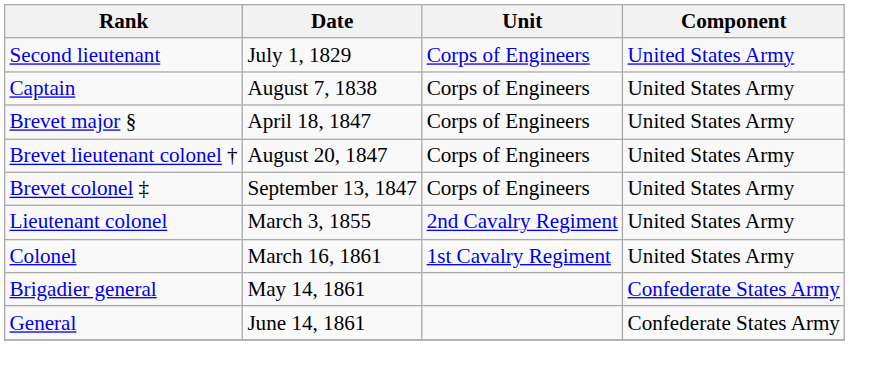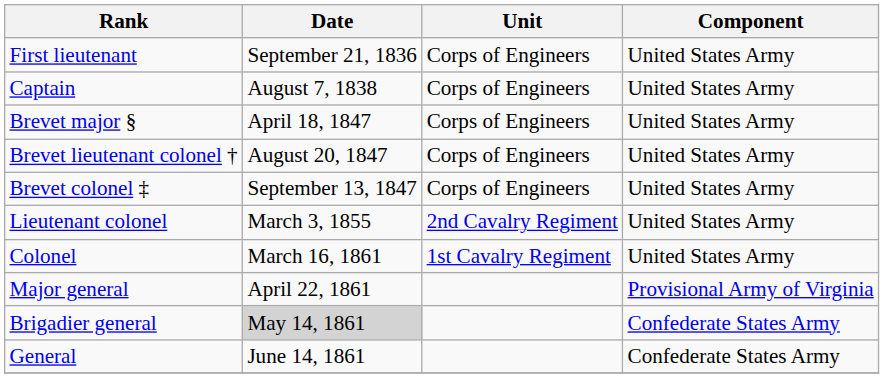 <table class="wikitable">
 <tr>
 <th>Rank</th>
 <th>Date</th>
 <th>Unit</th>
 <th>Component</th>
 </tr>
 <tr>
-<td> <a href='#'>Second lieutenant</a></td>
-<td>July 1, 1829</td>
-<td><a href='#'>Corps of Engineers</a></td>
-<td><a href='#'>United States Army</a></td>
+<td> <a href='#'>First lieutenant</a></td>
+<td>September 21, 1836</td>
+<td>Corps of Engineers</td>
+<td>United States Army</td>
 </tr>
 <tr>
 <td> <a href='#'>Captain</a></td>
 <td>August 7, 1838</td>
 <td>Corps of Engineers</td>
 <td>United States Army</td>
 </tr>
 <tr>
 <td> <a href='#'>Brevet major</a> §</td>
 <td>April 18, 1847</td>
 <td>Corps of Engineers</td>
 <td>United States Army</td>
 </tr>
 <tr>
 <td> <a href='#'>Brevet lieutenant colonel</a> †</td>
 <td>August 20, 1847</td>
 <td>Corps of Engineers</td>
 <td>United States Army</td>
 </tr>
 <tr>
 <td> <a href='#'>Brevet colonel</a> ‡</td>
 <td>September 13, 1847</td>
 <td>Corps of Engineers</td>
 <td>United States Army</td>
 </tr>
 <tr>
 <td> <a href='#'>Lieutenant colonel</a></td>
 <td>March 3, 1855</td>
 <td><a href='#'>2nd Cavalry Regiment</a></td>
 <td>United States Army</td>
 </tr>
 <tr>
 <td> <a href='#'>Colonel</a></td>
 <td>March 16, 1861</td>
 <td><a href='#'>1st Cavalry Regiment</a></td>
 <td>United States Army</td>
 </tr>
 <tr>
+<td> <a href='#'>Major general</a></td>
+<td>April 22, 1861</td>
+<td></td>
+<td><a href='#'>Provisional Army of Virginia</a></td>
+</tr>
+<tr>
 <td> <a href='#'>Brigadier general</a></td>
-<td>May 14, 1861</td>
+<td style="background: lightgrey;">May 14, 1861</td>
 <td></td>
 <td><a href='#'>Confederate States Army</a></td>
 </tr>
 <tr>
 <td> <a href='#'>General</a></td>
 <td>June 14, 1861</td>
 <td></td>
 <td>Confederate States Army</td>
 </tr>
 <tr>
 </tr>
 </table>
